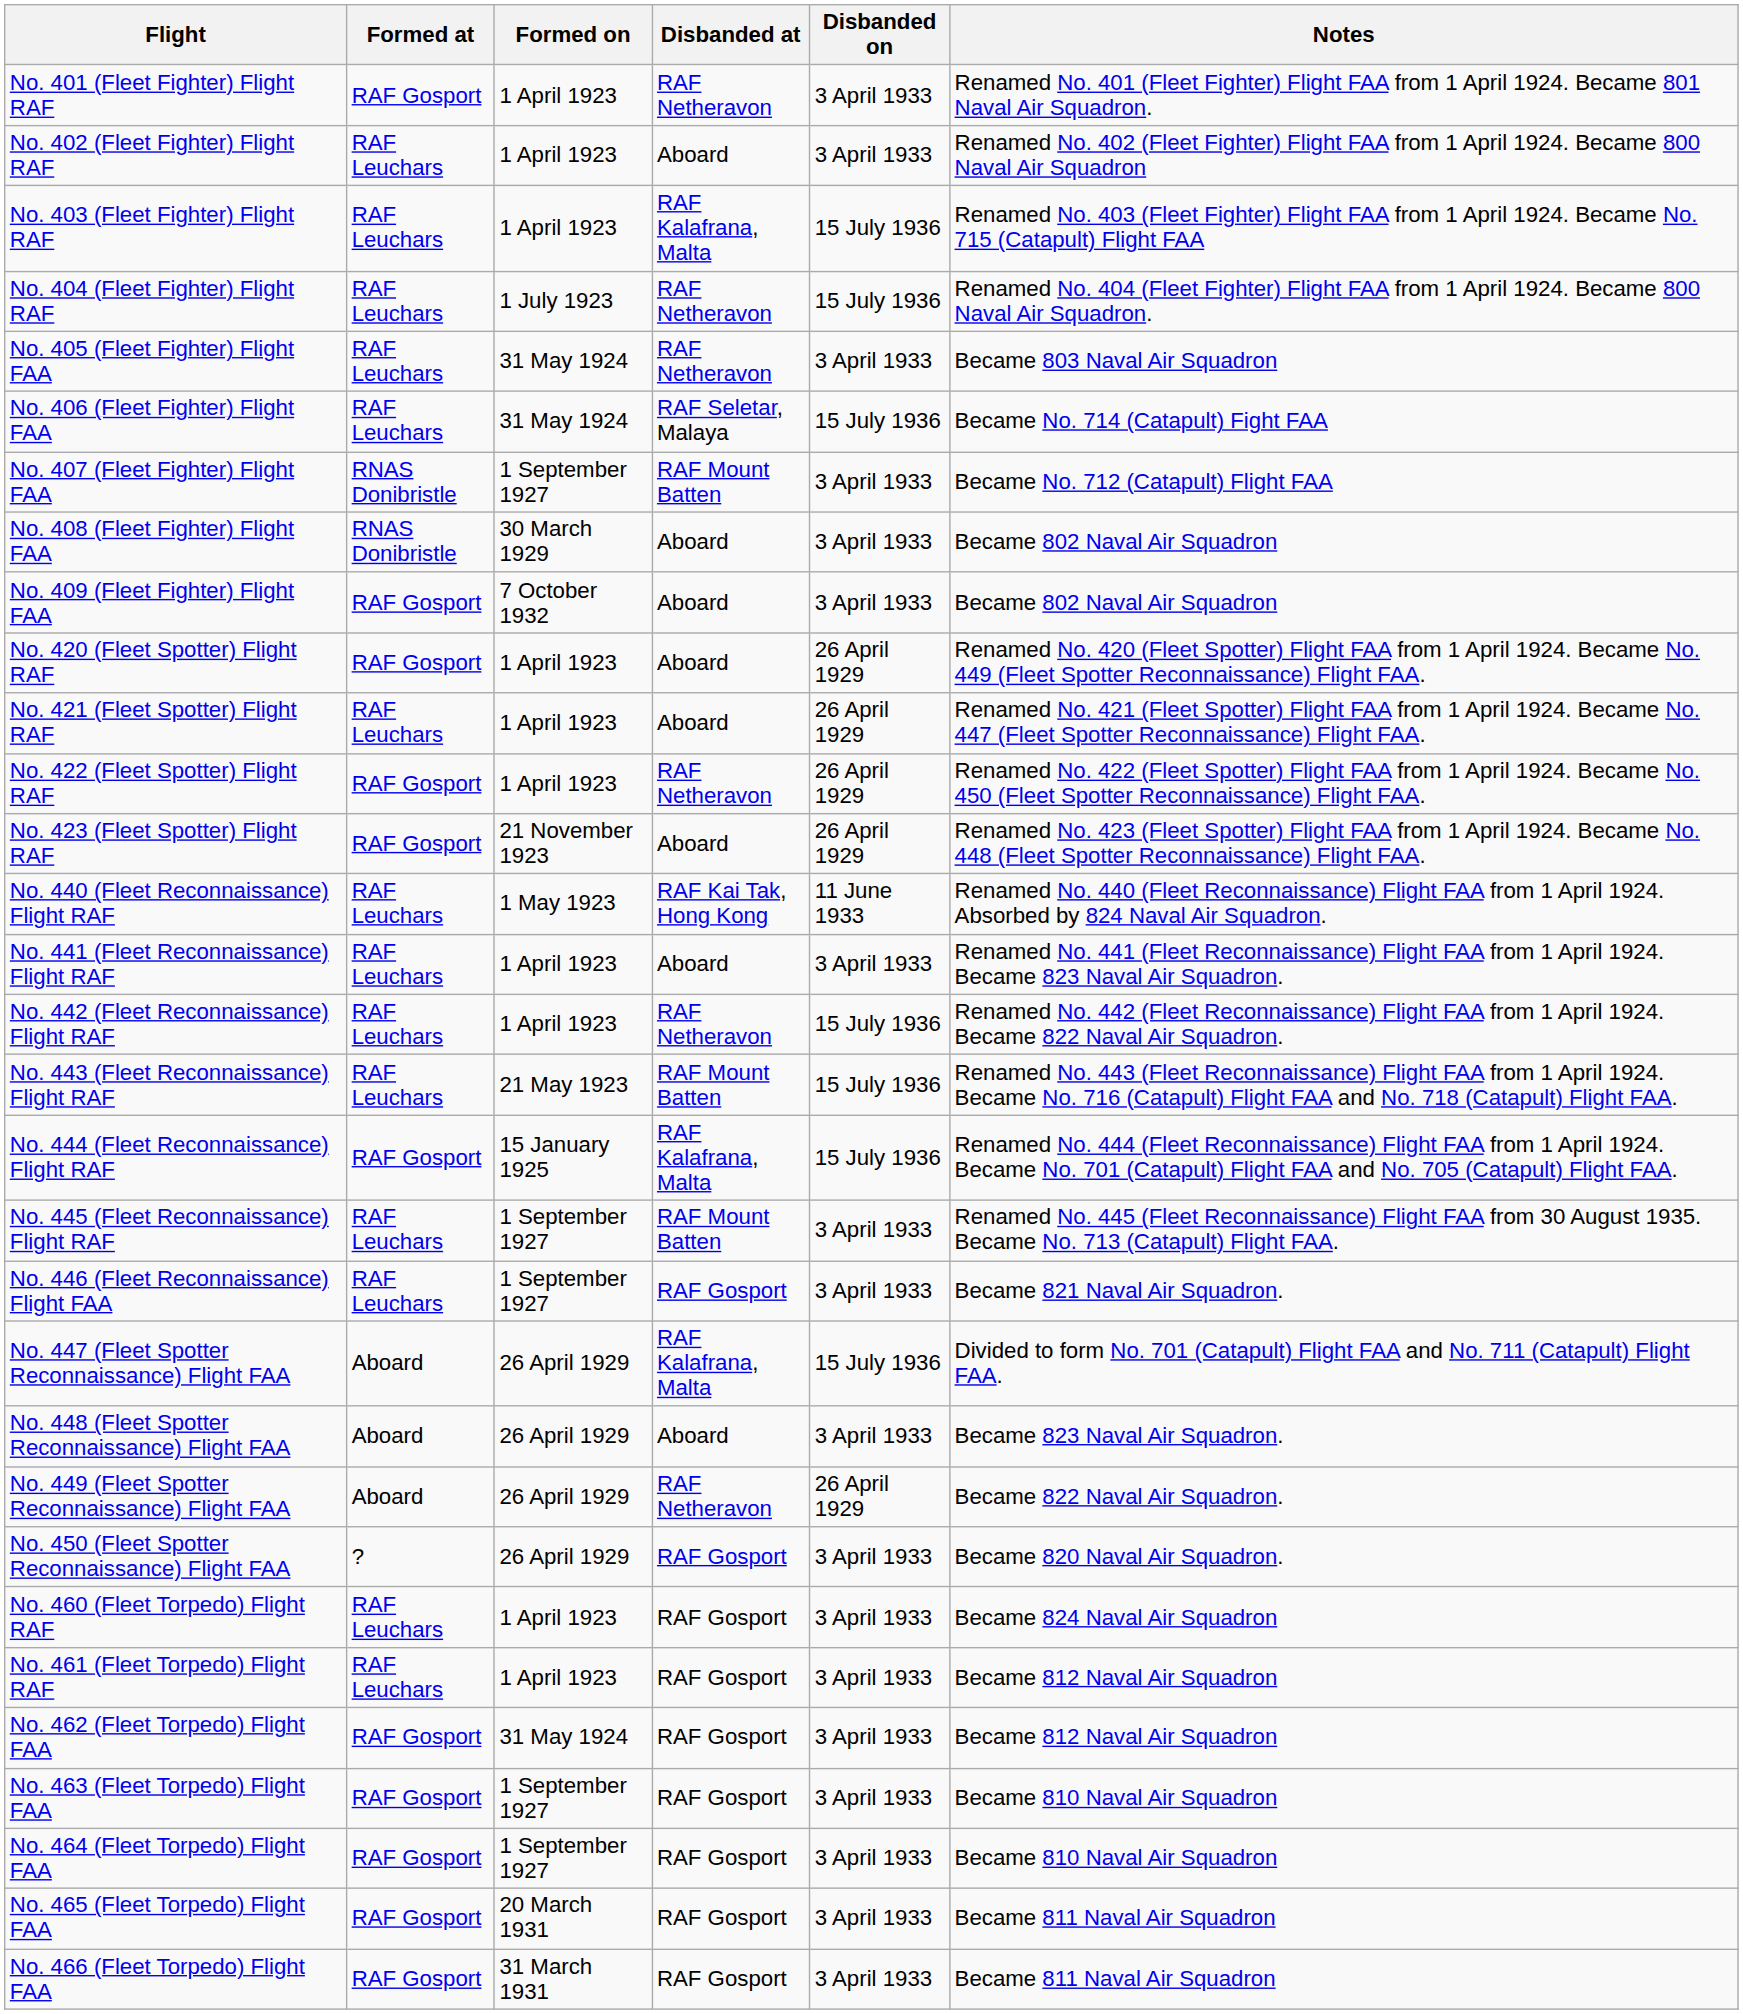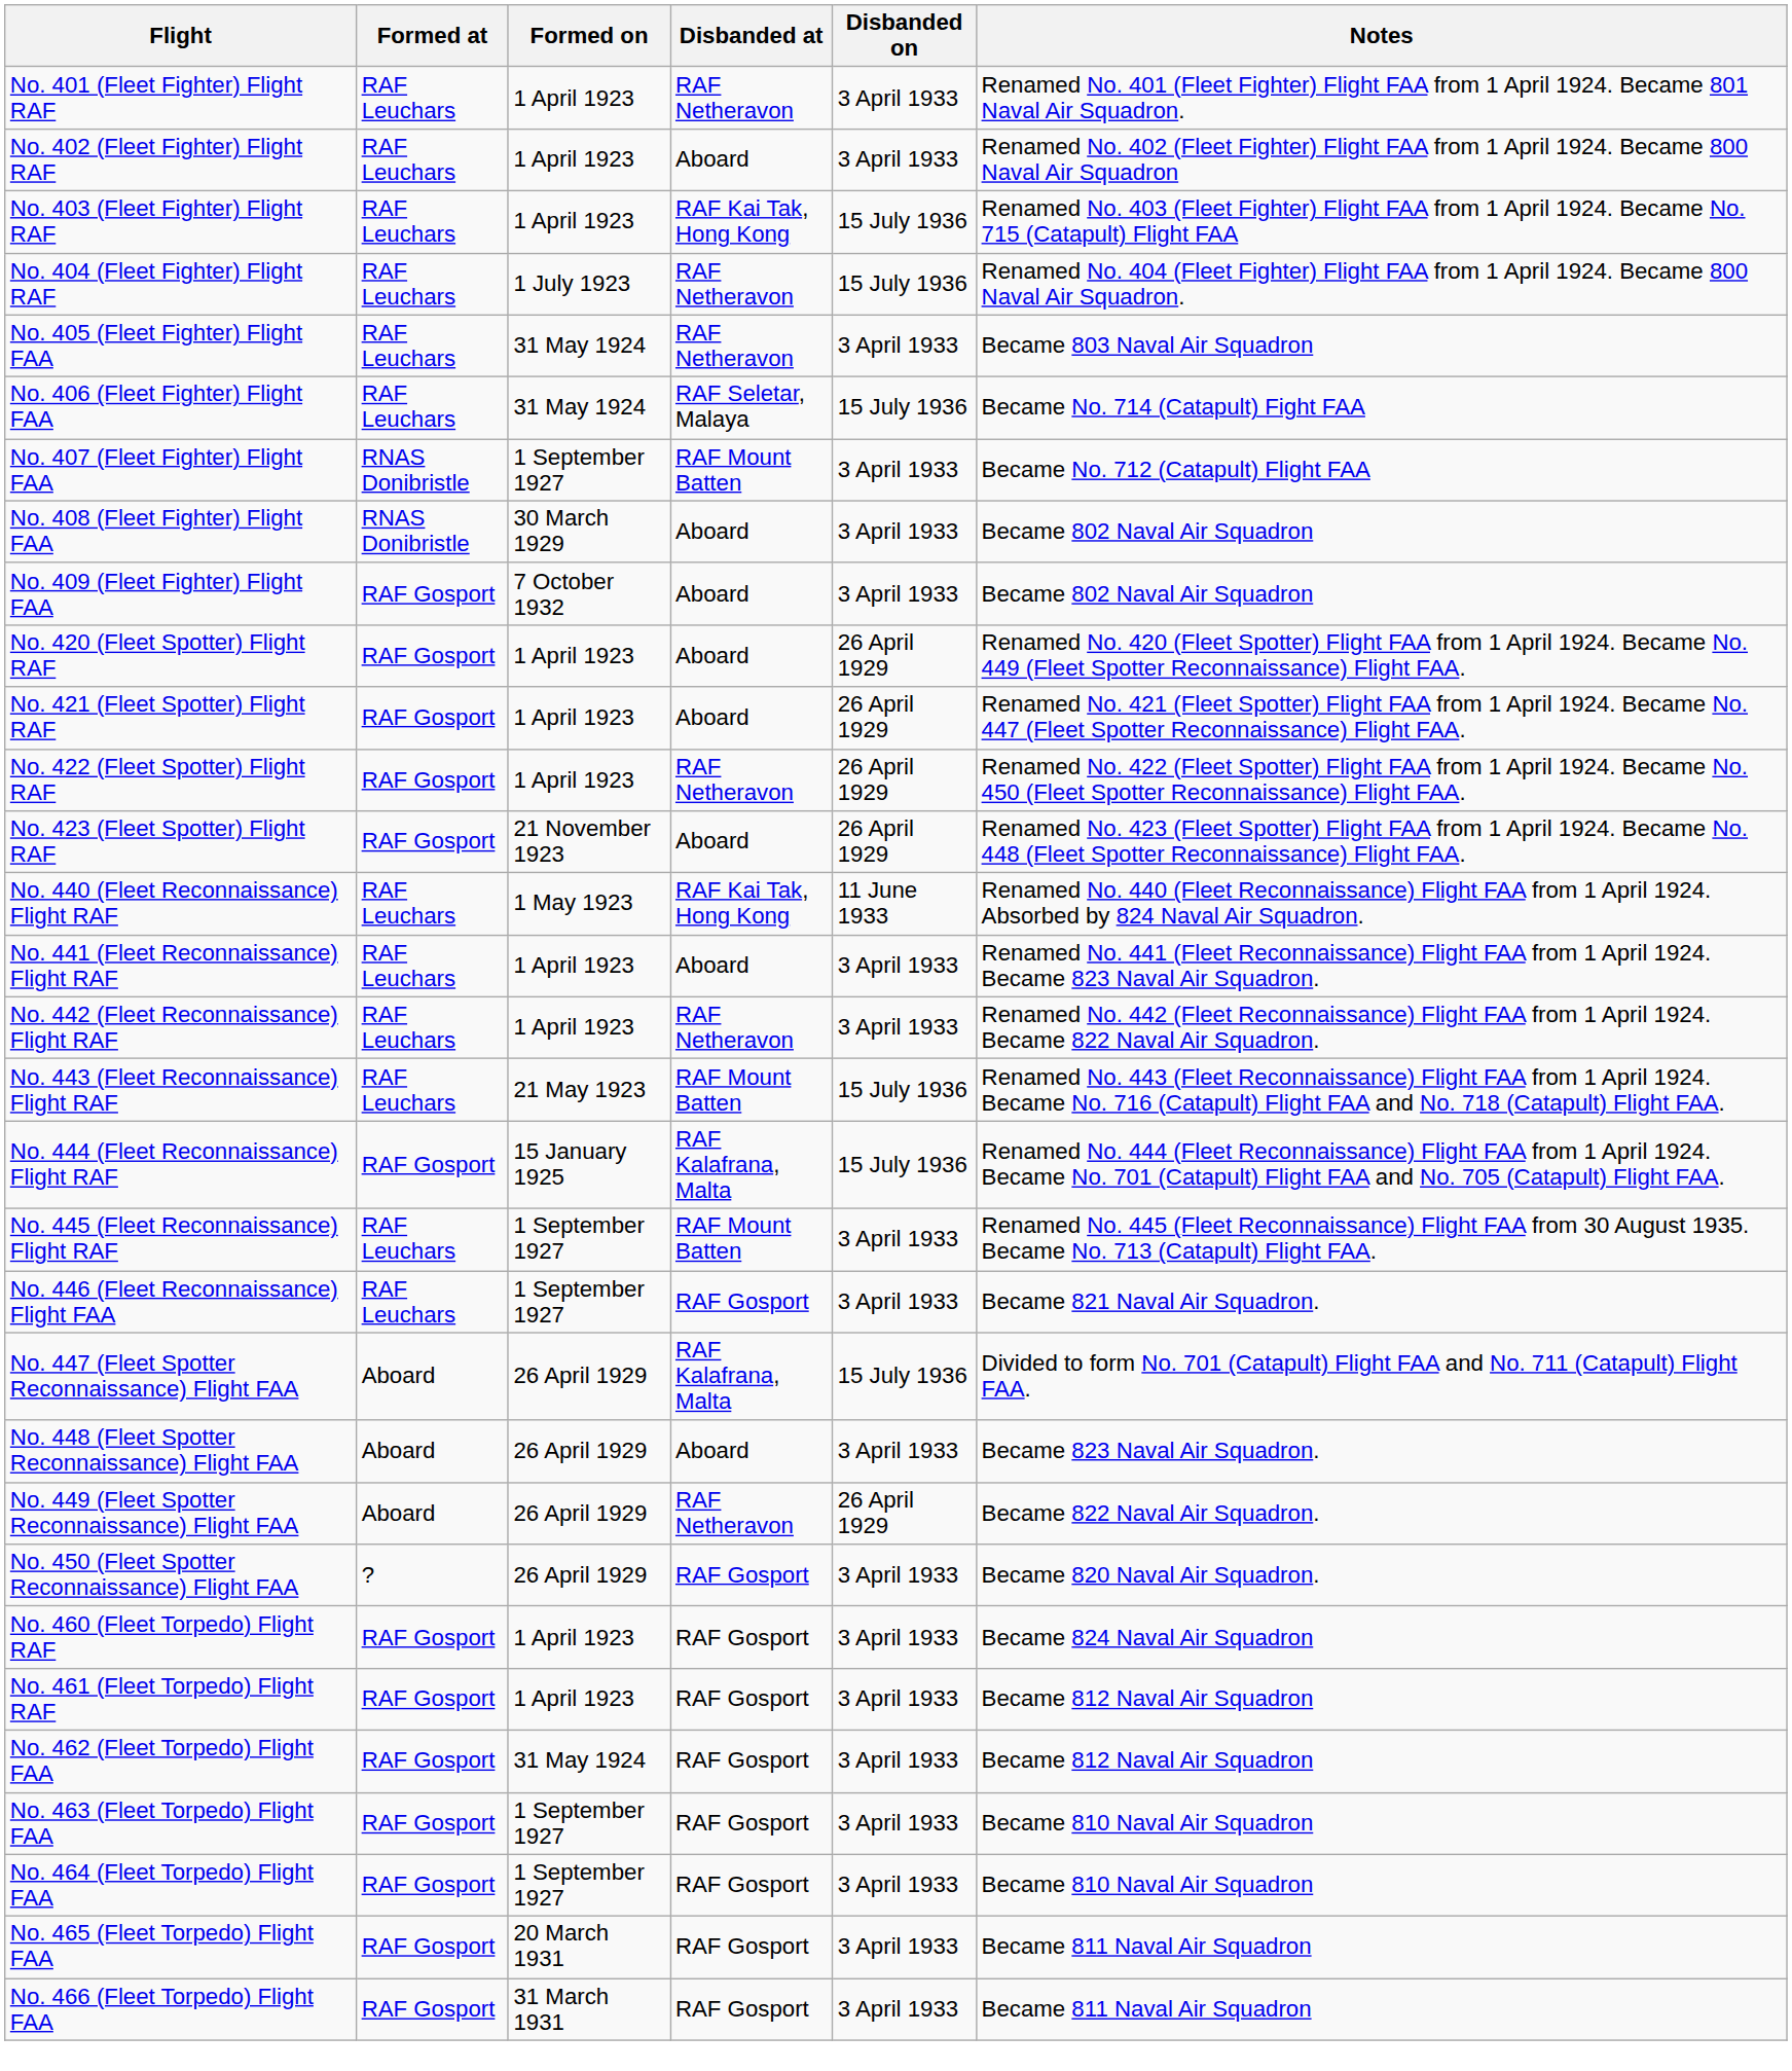 <table class="wikitable">
 <tr>
 <th>Flight</th>
 <th>Formed at</th>
 <th>Formed on</th>
 <th>Disbanded at</th>
 <th>Disbanded on</th>
 <th>Notes</th>
 </tr>
 <tr>
 <td><a href='#'>No. 401 (Fleet Fighter) Flight RAF</a></td>
-<td><a href='#'>RAF Gosport</a></td>
+<td><a href='#'>RAF Leuchars</a></td>
 <td>1 April 1923</td>
 <td><a href='#'>RAF Netheravon</a></td>
 <td>3 April 1933</td>
 <td>Renamed <a href='#'>No. 401 (Fleet Fighter) Flight FAA</a> from 1 April 1924. Became <a href='#'>801 Naval Air Squadron</a>.</td>
 </tr>
 <tr>
 <td><a href='#'>No. 402 (Fleet Fighter) Flight RAF</a></td>
 <td><a href='#'>RAF Leuchars</a></td>
 <td>1 April 1923</td>
 <td>Aboard<br></td>
 <td>3 April 1933</td>
 <td>Renamed <a href='#'>No. 402 (Fleet Fighter) Flight FAA</a> from 1 April 1924. Became <a href='#'>800 Naval Air Squadron</a></td>
 </tr>
 <tr>
 <td><a href='#'>No. 403 (Fleet Fighter) Flight RAF</a></td>
 <td><a href='#'>RAF Leuchars</a></td>
 <td>1 April 1923</td>
-<td><a href='#'>RAF Kalafrana</a>,<br><a href='#'>Malta</a></td>
+<td><a href='#'>RAF Kai Tak</a>,<br><a href='#'>Hong Kong</a></td>
 <td>15 July 1936</td>
 <td>Renamed <a href='#'>No. 403 (Fleet Fighter) Flight FAA</a> from 1 April 1924. Became <a href='#'>No. 715 (Catapult) Flight FAA</a></td>
 </tr>
 <tr>
 <td><a href='#'>No. 404 (Fleet Fighter) Flight RAF</a></td>
 <td><a href='#'>RAF Leuchars</a></td>
 <td>1 July 1923</td>
 <td><a href='#'>RAF Netheravon</a></td>
 <td>15 July 1936</td>
 <td>Renamed <a href='#'>No. 404 (Fleet Fighter) Flight FAA</a> from 1 April 1924. Became <a href='#'>800 Naval Air Squadron</a>.</td>
 </tr>
 <tr>
 <td><a href='#'>No. 405 (Fleet Fighter) Flight FAA</a></td>
 <td><a href='#'>RAF Leuchars</a></td>
 <td>31 May 1924</td>
 <td><a href='#'>RAF Netheravon</a></td>
 <td>3 April 1933</td>
 <td>Became <a href='#'>803 Naval Air Squadron</a></td>
 </tr>
 <tr>
 <td><a href='#'>No. 406 (Fleet Fighter) Flight FAA</a></td>
 <td><a href='#'>RAF Leuchars</a></td>
 <td>31 May 1924</td>
 <td><a href='#'>RAF Seletar</a>,<br>Malaya</td>
 <td>15 July 1936</td>
 <td>Became <a href='#'>No. 714 (Catapult) Fight FAA</a></td>
 </tr>
 <tr>
 <td><a href='#'>No. 407 (Fleet Fighter) Flight FAA</a></td>
 <td><a href='#'>RNAS Donibristle</a></td>
 <td>1 September 1927</td>
 <td><a href='#'>RAF Mount Batten</a></td>
 <td>3 April 1933</td>
 <td>Became <a href='#'>No. 712 (Catapult) Flight FAA</a></td>
 </tr>
 <tr>
 <td><a href='#'>No. 408 (Fleet Fighter) Flight FAA</a></td>
 <td><a href='#'>RNAS Donibristle</a></td>
 <td>30 March 1929</td>
 <td>Aboard<br></td>
 <td>3 April 1933</td>
 <td>Became <a href='#'>802 Naval Air Squadron</a></td>
 </tr>
 <tr>
 <td><a href='#'>No. 409 (Fleet Fighter) Flight FAA</a></td>
 <td><a href='#'>RAF Gosport</a></td>
 <td>7 October 1932</td>
 <td>Aboard<br></td>
 <td>3 April 1933</td>
 <td>Became <a href='#'>802 Naval Air Squadron</a></td>
 </tr>
 <tr>
 <td><a href='#'>No. 420 (Fleet Spotter) Flight RAF</a></td>
 <td><a href='#'>RAF Gosport</a></td>
 <td>1 April 1923</td>
 <td>Aboard<br></td>
 <td>26 April 1929</td>
 <td>Renamed <a href='#'>No. 420 (Fleet Spotter) Flight FAA</a> from 1 April 1924. Became <a href='#'>No. 449 (Fleet Spotter Reconnaissance) Flight FAA</a>.</td>
 </tr>
 <tr>
 <td><a href='#'>No. 421 (Fleet Spotter) Flight RAF</a></td>
-<td><a href='#'>RAF Leuchars</a></td>
+<td><a href='#'>RAF Gosport</a></td>
 <td>1 April 1923</td>
 <td>Aboard<br></td>
 <td>26 April 1929</td>
 <td>Renamed <a href='#'>No. 421 (Fleet Spotter) Flight FAA</a> from 1 April 1924. Became <a href='#'>No. 447 (Fleet Spotter Reconnaissance) Flight FAA</a>.</td>
 </tr>
 <tr>
 <td><a href='#'>No. 422 (Fleet Spotter) Flight RAF</a></td>
 <td><a href='#'>RAF Gosport</a></td>
 <td>1 April 1923</td>
 <td><a href='#'>RAF Netheravon</a></td>
 <td>26 April 1929</td>
 <td>Renamed <a href='#'>No. 422 (Fleet Spotter) Flight FAA</a> from 1 April 1924. Became <a href='#'>No. 450 (Fleet Spotter Reconnaissance) Flight FAA</a>.</td>
 </tr>
 <tr>
 <td><a href='#'>No. 423 (Fleet Spotter) Flight RAF</a></td>
 <td><a href='#'>RAF Gosport</a></td>
 <td>21 November 1923</td>
 <td>Aboard<br></td>
 <td>26 April 1929</td>
 <td>Renamed <a href='#'>No. 423 (Fleet Spotter) Flight FAA</a> from 1 April 1924. Became <a href='#'>No. 448 (Fleet Spotter Reconnaissance) Flight FAA</a>.</td>
 </tr>
 <tr>
 <td><a href='#'>No. 440 (Fleet Reconnaissance) Flight RAF</a></td>
 <td><a href='#'>RAF Leuchars</a></td>
 <td>1 May 1923</td>
 <td><a href='#'>RAF Kai Tak</a>,<br><a href='#'>Hong Kong</a></td>
 <td>11 June 1933</td>
 <td>Renamed <a href='#'>No. 440 (Fleet Reconnaissance) Flight FAA</a> from 1 April 1924. Absorbed by <a href='#'>824 Naval Air Squadron</a>.</td>
 </tr>
 <tr>
 <td><a href='#'>No. 441 (Fleet Reconnaissance) Flight RAF</a></td>
 <td><a href='#'>RAF Leuchars</a></td>
 <td>1 April 1923</td>
 <td>Aboard<br></td>
 <td>3 April 1933</td>
 <td>Renamed <a href='#'>No. 441 (Fleet Reconnaissance) Flight FAA</a> from 1 April 1924. Became <a href='#'>823 Naval Air Squadron</a>.</td>
 </tr>
 <tr>
 <td><a href='#'>No. 442 (Fleet Reconnaissance) Flight RAF</a></td>
 <td><a href='#'>RAF Leuchars</a></td>
 <td>1 April 1923</td>
 <td><a href='#'>RAF Netheravon</a></td>
-<td>15 July 1936</td>
+<td>3 April 1933</td>
 <td>Renamed <a href='#'>No. 442 (Fleet Reconnaissance) Flight FAA</a> from 1 April 1924. Became <a href='#'>822 Naval Air Squadron</a>.</td>
 </tr>
 <tr>
 <td><a href='#'>No. 443 (Fleet Reconnaissance) Flight RAF</a></td>
 <td><a href='#'>RAF Leuchars</a></td>
 <td>21 May 1923</td>
 <td><a href='#'>RAF Mount Batten</a></td>
 <td>15 July 1936</td>
 <td>Renamed <a href='#'>No. 443 (Fleet Reconnaissance) Flight FAA</a> from 1 April 1924. Became <a href='#'>No. 716 (Catapult) Flight FAA</a> and <a href='#'>No. 718 (Catapult) Flight FAA</a>.</td>
 </tr>
 <tr>
 <td><a href='#'>No. 444 (Fleet Reconnaissance) Flight RAF</a></td>
 <td><a href='#'>RAF Gosport</a></td>
 <td>15 January 1925</td>
 <td><a href='#'>RAF Kalafrana</a>,<br><a href='#'>Malta</a></td>
 <td>15 July 1936</td>
 <td>Renamed <a href='#'>No. 444 (Fleet Reconnaissance) Flight FAA</a> from 1 April 1924. Became <a href='#'>No. 701 (Catapult) Flight FAA</a> and <a href='#'>No. 705 (Catapult) Flight FAA</a>.</td>
 </tr>
 <tr>
 <td><a href='#'>No. 445 (Fleet Reconnaissance) Flight RAF</a></td>
 <td><a href='#'>RAF Leuchars</a></td>
 <td>1 September 1927</td>
 <td><a href='#'>RAF Mount Batten</a></td>
 <td>3 April 1933</td>
 <td>Renamed <a href='#'>No. 445 (Fleet Reconnaissance) Flight FAA</a> from 30 August 1935. Became <a href='#'>No. 713 (Catapult) Flight FAA</a>.</td>
 </tr>
 <tr>
 <td><a href='#'>No. 446 (Fleet Reconnaissance) Flight FAA</a></td>
 <td><a href='#'>RAF Leuchars</a></td>
 <td>1 September 1927</td>
 <td><a href='#'>RAF Gosport</a></td>
 <td>3 April 1933</td>
 <td>Became <a href='#'>821 Naval Air Squadron</a>.</td>
 </tr>
 <tr>
 <td><a href='#'>No. 447 (Fleet Spotter Reconnaissance) Flight FAA</a></td>
 <td>Aboard<br></td>
 <td>26 April 1929</td>
 <td><a href='#'>RAF Kalafrana</a>,<br><a href='#'>Malta</a></td>
 <td>15 July 1936</td>
 <td>Divided to form <a href='#'>No. 701 (Catapult) Flight FAA</a> and <a href='#'>No. 711 (Catapult) Flight FAA</a>.</td>
 </tr>
 <tr>
 <td><a href='#'>No. 448 (Fleet Spotter Reconnaissance) Flight FAA</a></td>
 <td>Aboard<br></td>
 <td>26 April 1929</td>
 <td>Aboard<br></td>
 <td>3 April 1933</td>
 <td>Became <a href='#'>823 Naval Air Squadron</a>.</td>
 </tr>
 <tr>
 <td><a href='#'>No. 449 (Fleet Spotter Reconnaissance) Flight FAA</a></td>
 <td>Aboard<br></td>
 <td>26 April 1929</td>
 <td><a href='#'>RAF Netheravon</a></td>
 <td>26 April 1929</td>
 <td>Became <a href='#'>822 Naval Air Squadron</a>.</td>
 </tr>
 <tr>
 <td><a href='#'>No. 450 (Fleet Spotter Reconnaissance) Flight FAA</a></td>
 <td>?</td>
 <td>26 April 1929</td>
 <td><a href='#'>RAF Gosport</a></td>
 <td>3 April 1933</td>
 <td>Became <a href='#'>820 Naval Air Squadron</a>.</td>
 </tr>
 <tr>
 <td><a href='#'>No. 460 (Fleet Torpedo) Flight RAF</a></td>
-<td><a href='#'>RAF Leuchars</a></td>
+<td><a href='#'>RAF Gosport</a></td>
 <td>1 April 1923</td>
 <td>RAF Gosport</td>
 <td>3 April 1933</td>
 <td>Became <a href='#'>824 Naval Air Squadron</a></td>
 </tr>
 <tr>
 <td><a href='#'>No. 461 (Fleet Torpedo) Flight RAF</a></td>
-<td><a href='#'>RAF Leuchars</a></td>
+<td><a href='#'>RAF Gosport</a></td>
 <td>1 April 1923</td>
 <td>RAF Gosport</td>
 <td>3 April 1933</td>
 <td>Became <a href='#'>812 Naval Air Squadron</a></td>
 </tr>
 <tr>
 <td><a href='#'>No. 462 (Fleet Torpedo) Flight FAA</a></td>
 <td><a href='#'>RAF Gosport</a></td>
 <td>31 May 1924</td>
 <td>RAF Gosport</td>
 <td>3 April 1933</td>
 <td>Became <a href='#'>812 Naval Air Squadron</a></td>
 </tr>
 <tr>
 <td><a href='#'>No. 463 (Fleet Torpedo) Flight FAA</a></td>
 <td><a href='#'>RAF Gosport</a></td>
 <td>1 September 1927</td>
 <td>RAF Gosport</td>
 <td>3 April 1933</td>
 <td>Became <a href='#'>810 Naval Air Squadron</a></td>
 </tr>
 <tr>
 <td><a href='#'>No. 464 (Fleet Torpedo) Flight FAA</a></td>
 <td><a href='#'>RAF Gosport</a></td>
 <td>1 September 1927</td>
 <td>RAF Gosport</td>
 <td>3 April 1933</td>
 <td>Became <a href='#'>810 Naval Air Squadron</a></td>
 </tr>
 <tr>
 <td><a href='#'>No. 465 (Fleet Torpedo) Flight FAA</a></td>
 <td><a href='#'>RAF Gosport</a></td>
 <td>20 March 1931</td>
 <td>RAF Gosport</td>
 <td>3 April 1933</td>
 <td>Became <a href='#'>811 Naval Air Squadron</a></td>
 </tr>
 <tr>
 <td><a href='#'>No. 466 (Fleet Torpedo) Flight FAA</a></td>
 <td><a href='#'>RAF Gosport</a></td>
 <td>31 March 1931</td>
 <td>RAF Gosport</td>
 <td>3 April 1933</td>
 <td>Became <a href='#'>811 Naval Air Squadron</a></td>
 </tr>
 </table>
